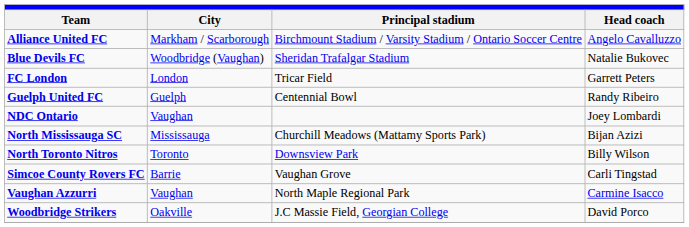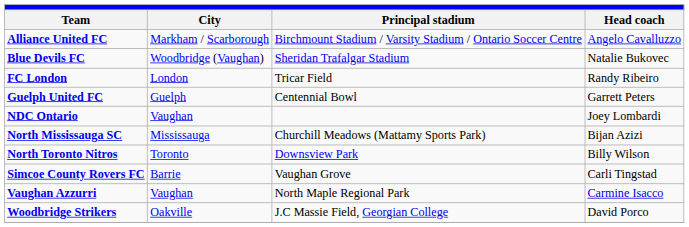 <table class="wikitable sortable">
 <tr>
 <th style="background:blue" colspan="6"></th>
 </tr>
 <tr>
 <th>Team</th>
 <th>City</th>
 <th>Principal stadium</th>
 <th>Head coach</th>
 </tr>
 <tr>
 <td><strong><a href='#'>Alliance United FC</a></strong></td>
 <td><a href='#'>Markham</a> / <a href='#'>Scarborough</a></td>
 <td><a href='#'>Birchmount Stadium</a> / <a href='#'>Varsity Stadium</a> / <a href='#'>Ontario Soccer Centre</a></td>
 <td><a href='#'>Angelo Cavalluzzo</a></td>
 </tr>
 <tr>
 <td><strong><a href='#'>Blue Devils FC</a></strong></td>
 <td><a href='#'>Woodbridge</a> (<a href='#'>Vaughan</a>)</td>
 <td><a href='#'>Sheridan Trafalgar Stadium</a></td>
 <td>Natalie Bukovec</td>
 </tr>
 <tr>
 <td><strong><a href='#'>FC London</a></strong></td>
 <td><a href='#'>London</a></td>
 <td>Tricar Field</td>
-<td>Garrett Peters</td>
+<td>Randy Ribeiro</td>
 </tr>
 <tr>
 <td><strong><a href='#'>Guelph United FC</a></strong></td>
 <td><a href='#'>Guelph</a></td>
 <td>Centennial Bowl</td>
-<td>Randy Ribeiro</td>
+<td>Garrett Peters</td>
 </tr>
 <tr>
 <td><strong><a href='#'>NDC Ontario</a></strong></td>
 <td><a href='#'>Vaughan</a></td>
 <td></td>
 <td>Joey Lombardi</td>
 </tr>
 <tr>
 <td><strong><a href='#'>North Mississauga SC</a></strong></td>
 <td><a href='#'>Mississauga</a></td>
 <td>Churchill Meadows (Mattamy Sports Park)</td>
 <td>Bijan Azizi</td>
 </tr>
 <tr>
 <td><strong><a href='#'>North Toronto Nitros</a></strong></td>
 <td><a href='#'>Toronto</a></td>
 <td><a href='#'>Downsview Park</a></td>
 <td>Billy Wilson</td>
 </tr>
 <tr>
 <td><strong><a href='#'>Simcoe County Rovers FC</a></strong></td>
 <td><a href='#'>Barrie</a></td>
 <td>Vaughan Grove</td>
 <td>Carli Tingstad</td>
 </tr>
 <tr>
 <td><strong><a href='#'>Vaughan Azzurri</a></strong></td>
 <td><a href='#'>Vaughan</a></td>
 <td>North Maple Regional Park</td>
 <td><a href='#'>Carmine Isacco</a></td>
 </tr>
 <tr>
 <td><strong><a href='#'>Woodbridge Strikers</a></strong></td>
 <td><a href='#'>Oakville</a></td>
 <td>J.C Massie Field, <a href='#'>Georgian College</a></td>
 <td>David Porco</td>
 </tr>
 <tr>
 </tr>
 </table>
